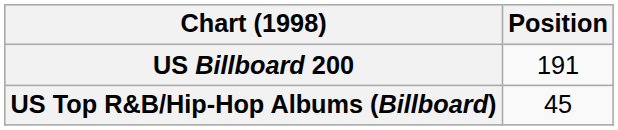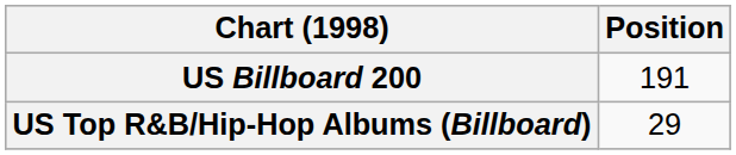 <table class="wikitable sortable plainrowheaders" style="text-align:center">
 <tr>
 <th scope="col">Chart (1998)</th>
 <th scope="col">Position</th>
 </tr>
 <tr>
 <th scope="row">US <em>Billboard</em> 200</th>
 <td>191</td>
 </tr>
 <tr>
 <th scope="row">US Top R&B/Hip-Hop Albums (<em>Billboard</em>)</th>
-<td>45</td>
+<td>29</td>
 </tr>
 </table>
